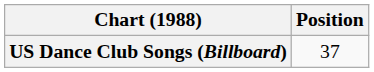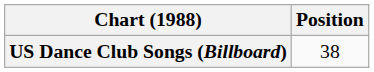 <table class="wikitable plainrowheaders" style="text-align:center">
 <tr>
 <th scope="col">Chart (1988)</th>
 <th scope="col">Position</th>
 </tr>
 <tr>
 <th scope="row">US Dance Club Songs (<em>Billboard</em>)<br></th>
-<td>37</td>
+<td>38</td>
 </tr>
 </table>
